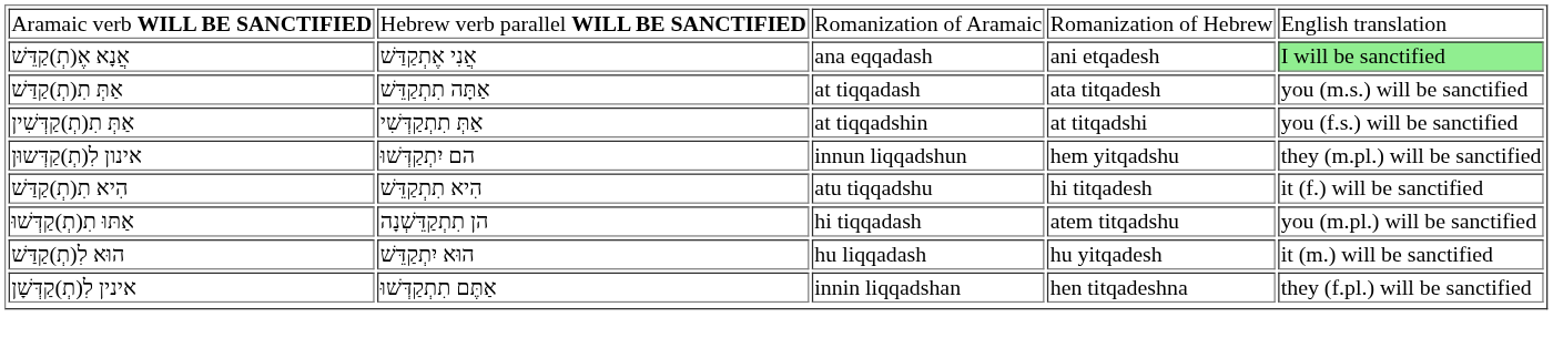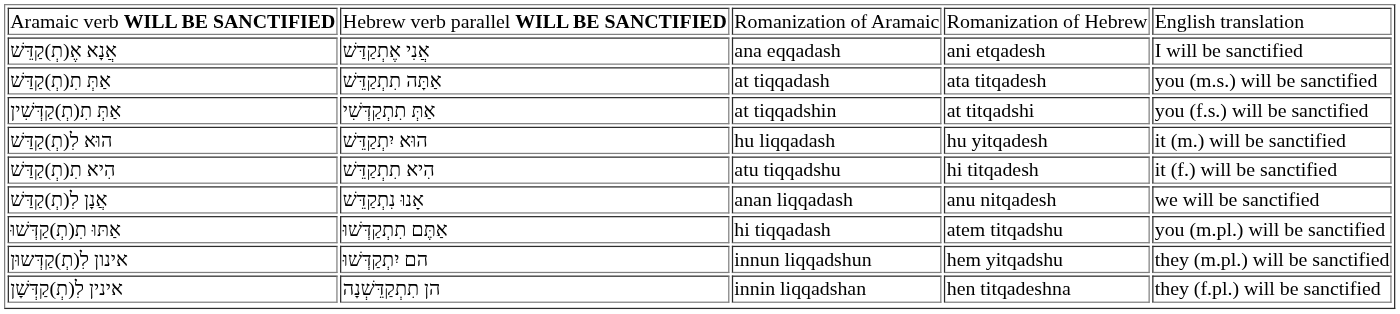 <table border=1>
 <tr>
 <td>Aramaic verb  <strong>  WILL BE SANCTIFIED  </strong></td>
 <td>Hebrew verb parallel  <strong> WILL BE SANCTIFIED </strong></td>
 <td>Romanization of Aramaic</td>
 <td>Romanization of Hebrew</td>
 <td>English translation</td>
 </tr>
 <tr>
 <td>אֲנָא אֶ(תְ)קַדֵּשׁ</td>
 <td>אֲנִי אֶתְקַדַּשׁ</td>
 <td>ana eqqadash</td>
 <td>ani etqadesh</td>
-<td style="background: lightgreen;">I will be sanctified</td>
+<td>I will be sanctified</td>
 </tr>
 <tr>
 <td>אַתְּ  תִ(תְ)קַדַּשׁ</td>
 <td>אַתָּה תִתְקַדֵּשׁ</td>
 <td>at tiqqadash</td>
 <td>ata titqadesh</td>
 <td>you (m.s.) will be sanctified</td>
 </tr>
 <tr>
 <td>אַתְּ  תִ(תְ)קַדְּשִׁין</td>
 <td>אַתְּ תִתְקַדְּשִׁי</td>
 <td>at tiqqadshin</td>
 <td>at titqadshi</td>
 <td>you (f.s.) will be sanctified</td>
 </tr>
 <tr>
-<td>אינון  לִ(תְ)קַדְּשוּן</td>
-<td>הם יִתְקַדְּשׁוּ</td>
-<td>innun liqqadshun</td>
-<td>hem yitqadshu</td>
-<td>they (m.pl.) will be sanctified</td>
+<td>הוּא  לִ(תְ)קַדַּשׁ</td>
+<td>הוּא יִתְקַדֵּשׁ</td>
+<td>hu liqqadash</td>
+<td>hu yitqadesh</td>
+<td>it (m.) will be sanctified</td>
 </tr>
 <tr>
 <td>הִיא תִ(תְ)קַדַּשׁ</td>
 <td>הִיא תִתְקַדֵּשׁ</td>
 <td>atu tiqqadshu</td>
 <td>hi titqadesh</td>
 <td>it (f.) will be sanctified</td>
 </tr>
 <tr>
+<td>אֲנָן לִ(תְ)קַדַּשׁ</td>
+<td>אָנוּ נִתְקַדֵּשׁ</td>
+<td>anan liqqadash</td>
+<td>anu nitqadesh</td>
+<td>we will be sanctified</td>
+</tr>
+<tr>
 <td>אַתּוּ תִ(תְ)קַדְּשׁוּ</td>
-<td>הן תִתְקַדֵּשְׁנָה</td>
+<td>אַתֶּם תִתְקַדְּשׁוּ</td>
 <td>hi tiqqadash</td>
 <td>atem titqadshu</td>
 <td>you (m.pl.) will be sanctified</td>
 </tr>
 <tr>
-<td>הוּא  לִ(תְ)קַדַּשׁ</td>
-<td>הוּא יִתְקַדֵּשׁ</td>
-<td>hu liqqadash</td>
-<td>hu yitqadesh</td>
-<td>it (m.) will be sanctified</td>
+<td>אינון  לִ(תְ)קַדְּשוּן</td>
+<td>הם יִתְקַדְּשׁוּ</td>
+<td>innun liqqadshun</td>
+<td>hem yitqadshu</td>
+<td>they (m.pl.) will be sanctified</td>
 </tr>
 <tr>
 <td>אינין    לִ(תְ)קַדְּשָׁן</td>
-<td>אַתֶּם תִתְקַדְּשׁוּ</td>
+<td>הן תִתְקַדֵּשְׁנָה</td>
 <td>innin liqqadshan</td>
 <td>hen titqadeshna</td>
 <td>they (f.pl.)  will be sanctified</td>
 </tr>
 <tr>
 </tr>
 </table>
